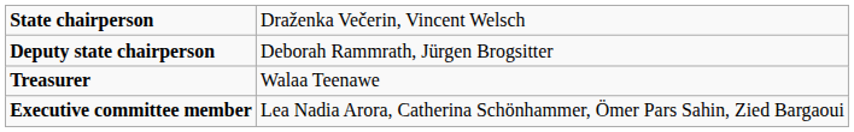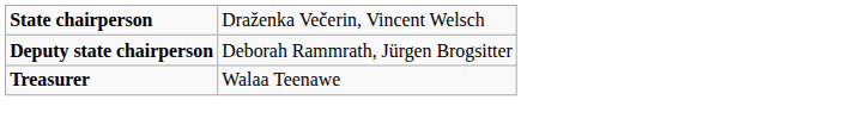 <table class="wikitable zebra">
 <tr>
 <td class="hintergrundfarbe6"><strong>State chairperson</strong></td>
 <td>Draženka Večerin, Vincent Welsch</td>
 </tr>
 <tr>
 <td class="hintergrundfarbe6"><strong>Deputy state chairperson</strong></td>
 <td>Deborah Rammrath, Jürgen Brogsitter</td>
 </tr>
 <tr>
 <td class="hintergrundfarbe6"><strong>Treasurer</strong></td>
 <td>Walaa Teenawe</td>
 </tr>
-<tr>
-<td class="hintergrundfarbe6"><strong>Executive committee member</strong></td>
-<td>Lea Nadia Arora, Catherina Schönhammer, Ömer Pars Sahin, Zied Bargaoui</td>
-</tr>
 </table>
